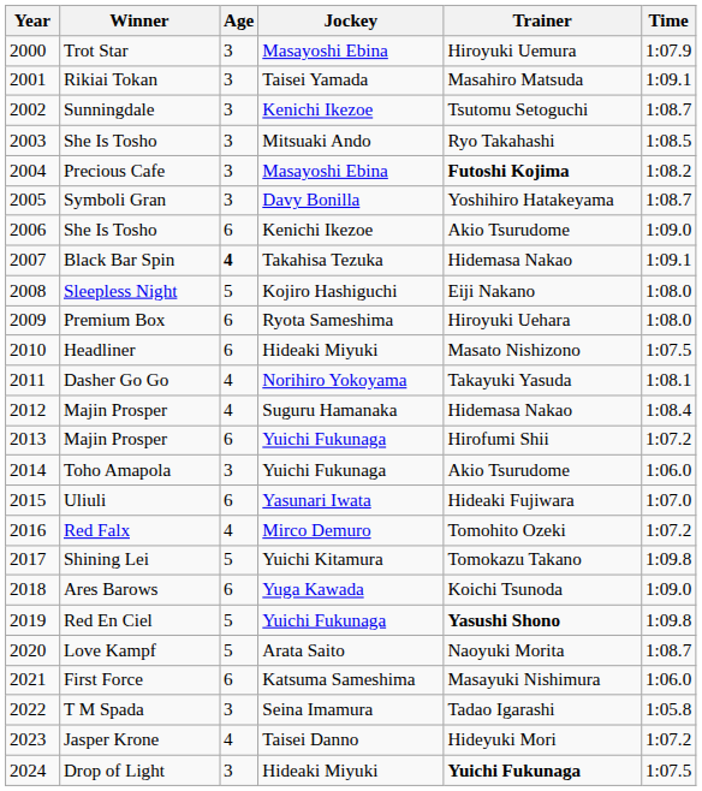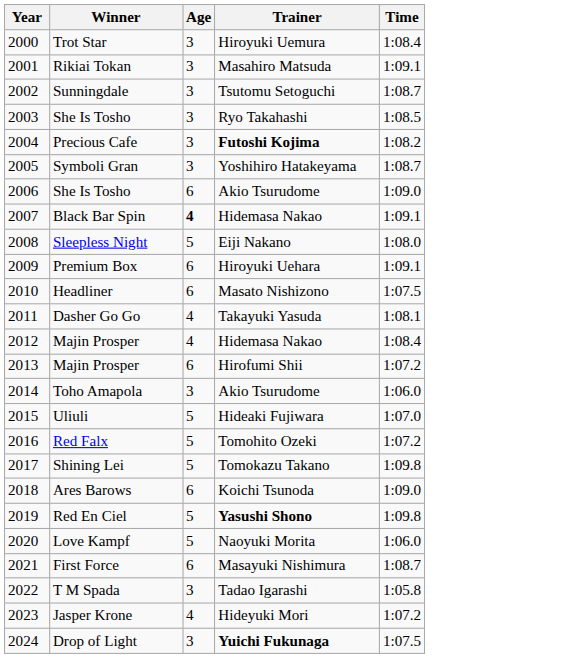 <table class="wikitable sortable" style="font-size:90%">
 <tr>
 <th width="36px">Year<br></th>
 <th width="120px">Winner<br></th>
 <th>Age<br></th>
-<th width="140px">Jockey<br></th>
 <th width="150px">Trainer<br></th>
 <th>Time<br></th>
 </tr>
 <tr>
 <td>2000</td>
 <td>Trot Star</td>
 <td>3</td>
-<td><a href='#'>Masayoshi Ebina</a></td>
 <td>Hiroyuki Uemura</td>
-<td>1:07.9</td>
+<td>1:08.4</td>
 </tr>
 <tr>
 <td>2001</td>
 <td>Rikiai Tokan</td>
 <td>3</td>
-<td>Taisei Yamada</td>
 <td>Masahiro Matsuda</td>
 <td>1:09.1</td>
 </tr>
 <tr>
 <td>2002</td>
 <td>Sunningdale</td>
 <td>3</td>
-<td><a href='#'>Kenichi Ikezoe</a></td>
 <td>Tsutomu Setoguchi</td>
 <td>1:08.7</td>
 </tr>
 <tr>
 <td>2003</td>
 <td>She Is Tosho</td>
 <td>3</td>
-<td>Mitsuaki Ando</td>
 <td>Ryo Takahashi</td>
 <td>1:08.5</td>
 </tr>
 <tr>
 <td>2004</td>
 <td>Precious Cafe</td>
 <td>3</td>
-<td><a href='#'>Masayoshi Ebina</a></td>
 <td><strong>Futoshi Kojima</strong></td>
 <td>1:08.2</td>
 </tr>
 <tr>
 <td>2005</td>
 <td>Symboli Gran</td>
 <td>3</td>
-<td><a href='#'>Davy Bonilla</a></td>
 <td>Yoshihiro Hatakeyama</td>
 <td>1:08.7</td>
 </tr>
 <tr>
 <td>2006</td>
 <td>She Is Tosho</td>
 <td>6</td>
-<td>Kenichi Ikezoe</td>
 <td>Akio Tsurudome</td>
 <td>1:09.0</td>
 </tr>
 <tr>
 <td>2007</td>
 <td>Black Bar Spin</td>
 <td><strong>4</strong></td>
-<td>Takahisa Tezuka</td>
 <td>Hidemasa Nakao</td>
 <td>1:09.1</td>
 </tr>
 <tr>
 <td>2008</td>
 <td><a href='#'>Sleepless Night</a></td>
 <td>5</td>
-<td>Kojiro Hashiguchi</td>
 <td>Eiji Nakano</td>
 <td>1:08.0</td>
 </tr>
 <tr>
 <td>2009</td>
 <td>Premium Box</td>
 <td>6</td>
-<td>Ryota Sameshima</td>
 <td>Hiroyuki Uehara</td>
-<td>1:08.0</td>
+<td>1:09.1</td>
 </tr>
 <tr>
 <td>2010</td>
 <td>Headliner</td>
 <td>6</td>
-<td>Hideaki Miyuki</td>
 <td>Masato Nishizono</td>
 <td>1:07.5</td>
 </tr>
 <tr>
 <td>2011</td>
 <td>Dasher Go Go</td>
 <td>4</td>
-<td><a href='#'>Norihiro Yokoyama</a></td>
 <td>Takayuki Yasuda</td>
 <td>1:08.1</td>
 </tr>
 <tr>
 <td>2012</td>
 <td>Majin Prosper</td>
 <td>4</td>
-<td>Suguru Hamanaka</td>
 <td>Hidemasa Nakao</td>
 <td>1:08.4</td>
 </tr>
 <tr>
 <td>2013</td>
 <td>Majin Prosper</td>
 <td>6</td>
-<td><a href='#'>Yuichi Fukunaga</a></td>
 <td>Hirofumi Shii</td>
 <td>1:07.2</td>
 </tr>
 <tr>
 <td>2014</td>
 <td>Toho Amapola</td>
 <td>3</td>
-<td>Yuichi Fukunaga</td>
 <td>Akio Tsurudome</td>
 <td>1:06.0</td>
 </tr>
 <tr>
 <td>2015</td>
 <td>Uliuli</td>
-<td>6</td>
-<td><a href='#'>Yasunari Iwata</a></td>
+<td>5</td>
 <td>Hideaki Fujiwara</td>
 <td>1:07.0</td>
 </tr>
 <tr>
 <td>2016</td>
 <td><a href='#'>Red Falx</a></td>
-<td>4</td>
-<td><a href='#'>Mirco Demuro</a></td>
+<td>5</td>
 <td>Tomohito Ozeki</td>
 <td>1:07.2</td>
 </tr>
 <tr>
 <td>2017</td>
 <td>Shining Lei</td>
 <td>5</td>
-<td>Yuichi Kitamura</td>
 <td>Tomokazu Takano</td>
 <td>1:09.8</td>
 </tr>
 <tr>
 <td>2018</td>
 <td>Ares Barows</td>
 <td>6</td>
-<td><a href='#'>Yuga Kawada</a></td>
 <td>Koichi Tsunoda</td>
 <td>1:09.0</td>
 </tr>
 <tr>
 <td>2019</td>
 <td>Red En Ciel</td>
 <td>5</td>
-<td><a href='#'>Yuichi Fukunaga</a></td>
 <td><strong>Yasushi Shono</strong></td>
 <td>1:09.8</td>
 </tr>
 <tr>
 <td>2020</td>
 <td>Love Kampf</td>
 <td>5</td>
-<td>Arata Saito</td>
 <td>Naoyuki Morita</td>
-<td>1:08.7</td>
+<td>1:06.0</td>
 </tr>
 <tr>
 <td>2021</td>
 <td>First Force</td>
 <td>6</td>
-<td>Katsuma Sameshima</td>
 <td>Masayuki Nishimura</td>
-<td>1:06.0</td>
+<td>1:08.7</td>
 </tr>
 <tr>
 <td>2022</td>
 <td>T M Spada</td>
 <td>3</td>
-<td>Seina Imamura</td>
 <td>Tadao Igarashi</td>
 <td>1:05.8</td>
 </tr>
 <tr>
 <td>2023</td>
 <td>Jasper Krone</td>
 <td>4</td>
-<td>Taisei Danno</td>
 <td>Hideyuki Mori</td>
 <td>1:07.2</td>
 </tr>
 <tr>
 <td>2024</td>
 <td>Drop of Light</td>
 <td>3</td>
-<td>Hideaki Miyuki</td>
 <td><strong>Yuichi Fukunaga</strong></td>
 <td>1:07.5</td>
 </tr>
 </table>
